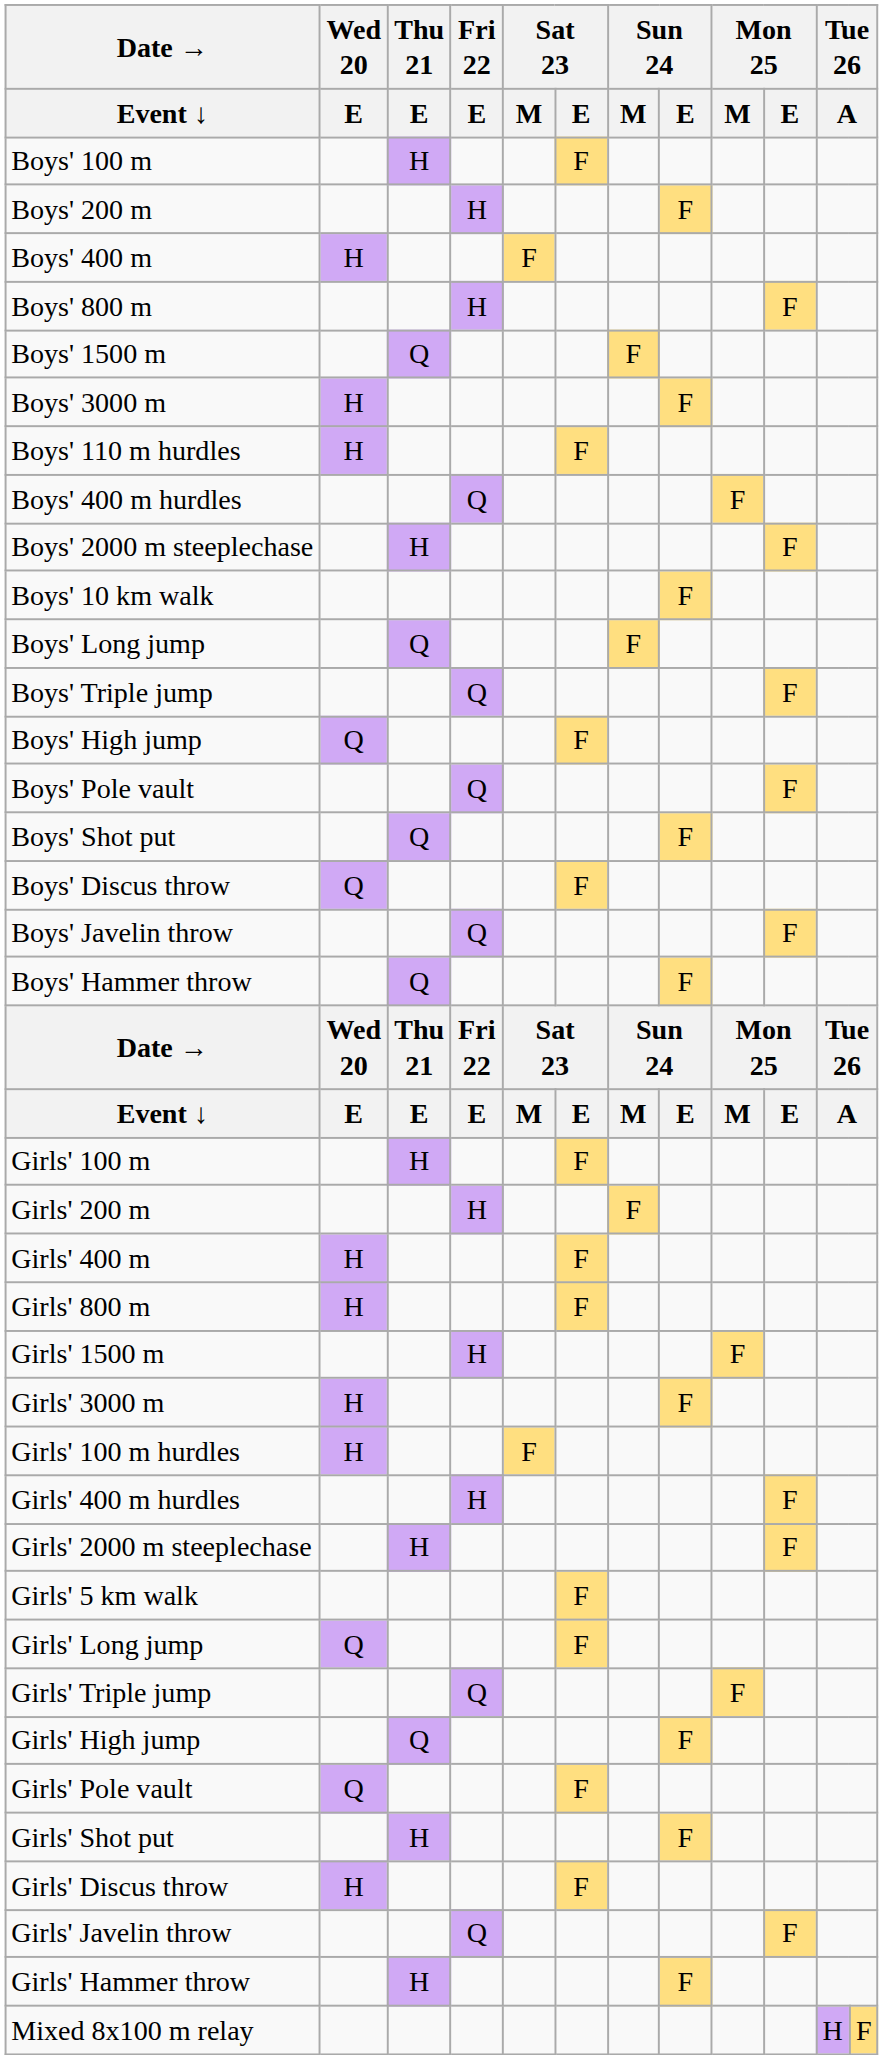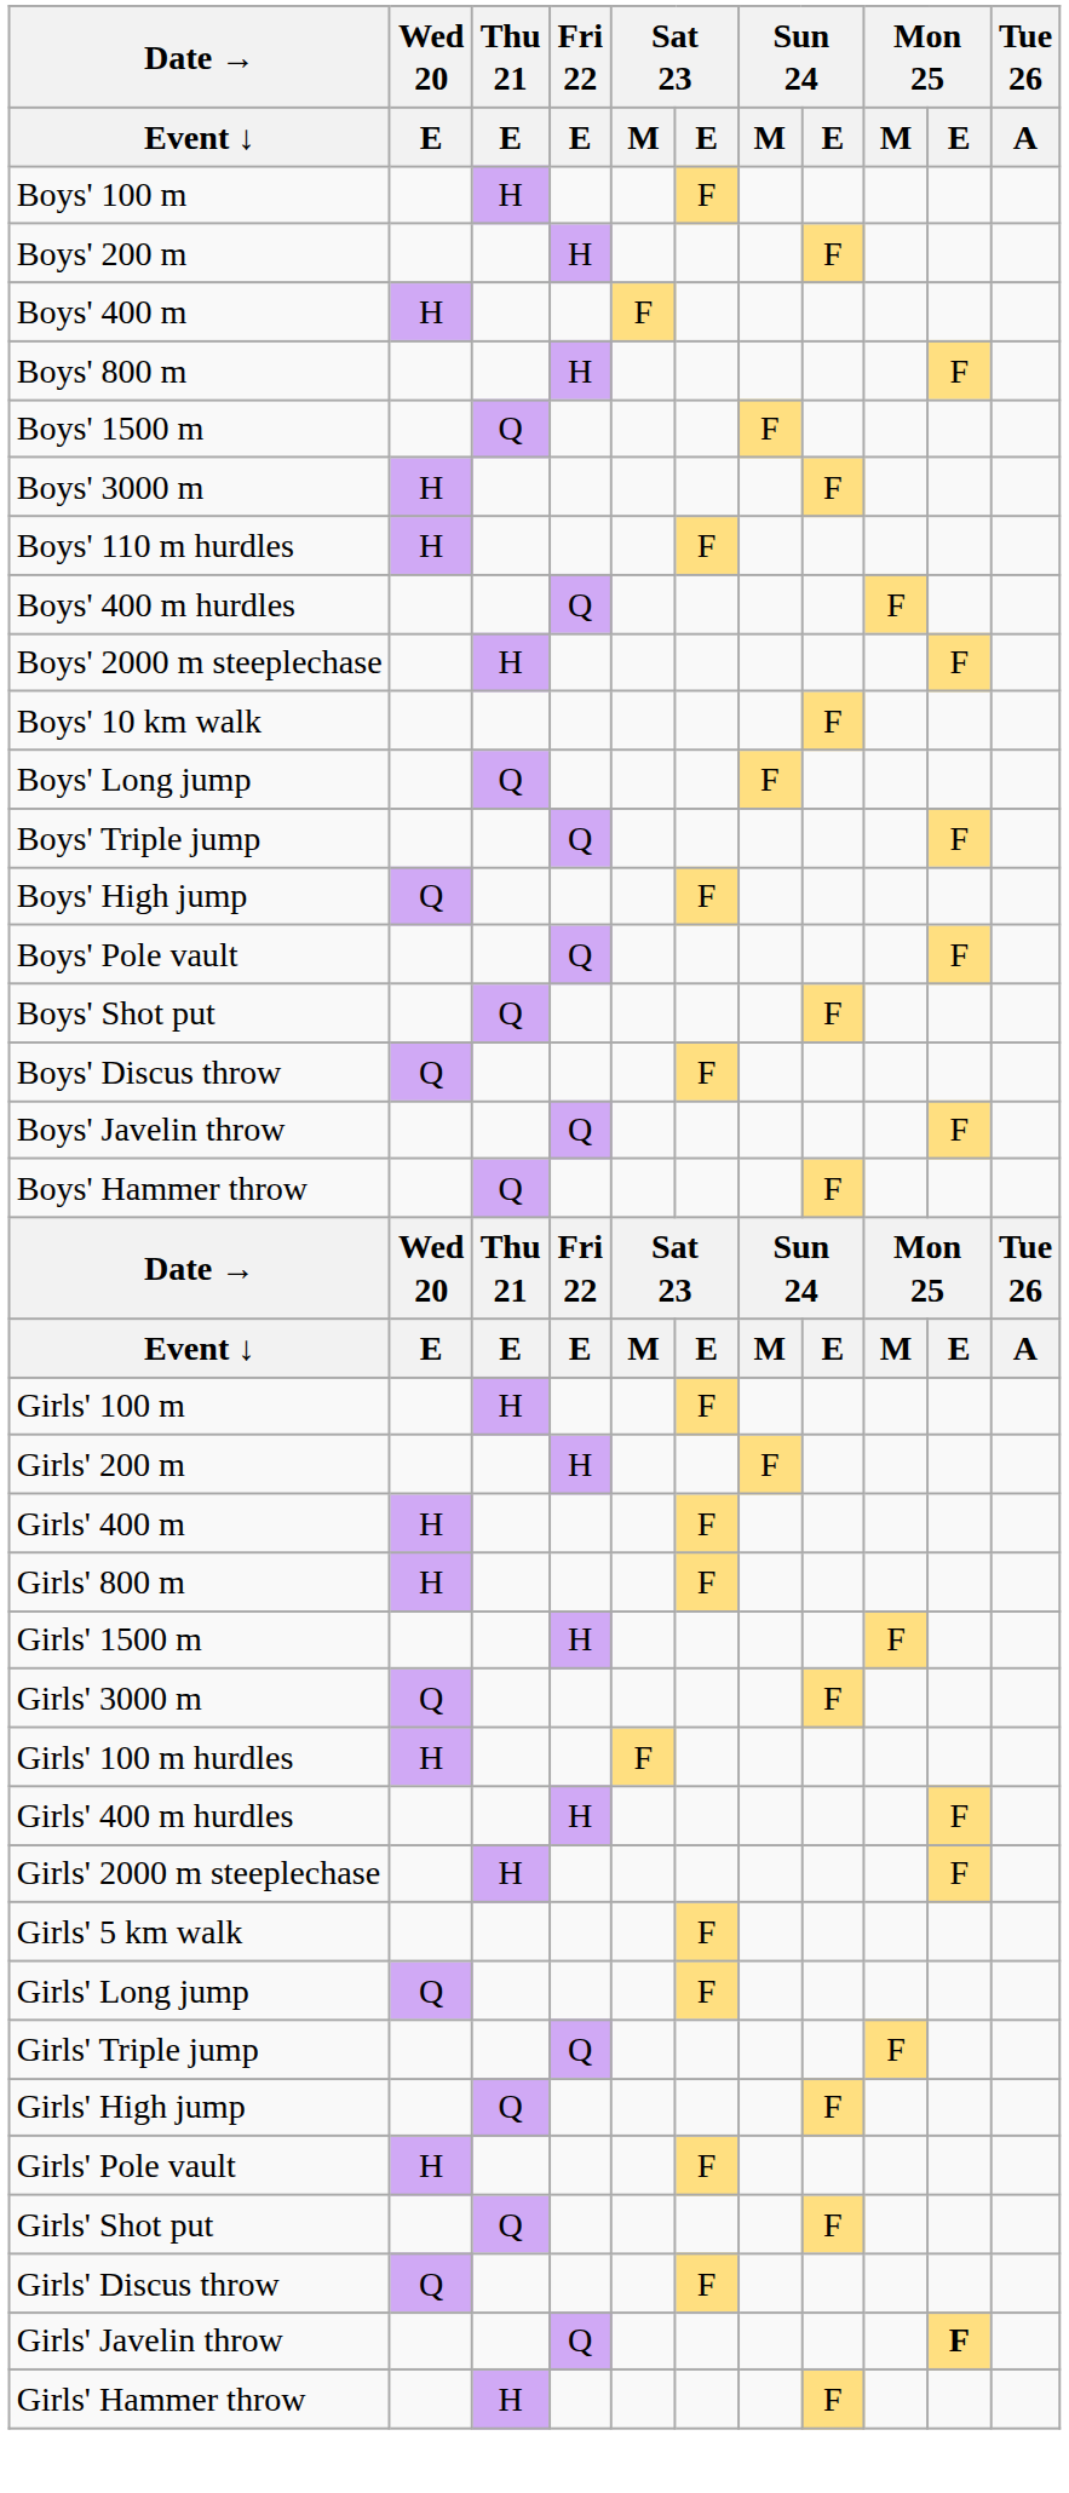 <table class="wikitable" style="margin:0.5em auto; font-size:90%; line-height:1.25em;">
 <tr align="center">
 <th>Date →</th>
 <th width="20px">Wed 20</th>
 <th width="20px">Thu 21</th>
 <th width="20px">Fri 22</th>
 <th width="40px" colspan="2">Sat<br>23</th>
 <th width="40px" colspan="2">Sun<br>24</th>
 <th width="40px" colspan="2">Mon<br>25</th>
 <th width="20px" colspan="2">Tue<br>26</th>
 </tr>
 <tr>
 <th>Event   ↓</th>
 <th width="20px">E</th>
 <th width="20px">E</th>
 <th width="20px">E</th>
 <th width="20px">M</th>
 <th width="20px">E</th>
 <th width="20px">M</th>
 <th width="20px">E</th>
 <th width="20px">M</th>
 <th width="20px">E</th>
 <th width="20px" colspan=2>A</th>
 </tr>
 <tr align="center">
 <td align="left">Boys' 100 m</td>
 <td></td>
 <td bgcolor="#D0A9F5">H</td>
 <td></td>
 <td></td>
 <td bgcolor="#FFDF80">F</td>
 <td></td>
 <td></td>
 <td></td>
 <td></td>
 <td colspan=2></td>
 </tr>
 <tr align="center">
 <td align="left">Boys' 200 m</td>
 <td></td>
 <td></td>
 <td bgcolor="#D0A9F5">H</td>
 <td></td>
 <td></td>
 <td></td>
 <td bgcolor="#FFDF80">F</td>
 <td></td>
 <td></td>
 <td colspan=2></td>
 </tr>
 <tr align="center">
 <td align="left">Boys' 400 m</td>
 <td bgcolor="#D0A9F5">H</td>
 <td></td>
 <td></td>
 <td bgcolor="#FFDF80">F</td>
 <td></td>
 <td></td>
 <td></td>
 <td></td>
 <td></td>
 <td colspan=2></td>
 </tr>
 <tr align="center">
 <td align="left">Boys' 800 m</td>
 <td></td>
 <td></td>
 <td bgcolor="#D0A9F5">H</td>
 <td></td>
 <td></td>
 <td></td>
 <td></td>
 <td></td>
 <td bgcolor="#FFDF80">F</td>
 <td colspan=2></td>
 </tr>
 <tr align="center">
 <td align="left">Boys' 1500 m</td>
 <td></td>
 <td bgcolor="#D0A9F5">Q</td>
 <td></td>
 <td></td>
 <td></td>
 <td bgcolor="#FFDF80">F</td>
 <td></td>
 <td></td>
 <td></td>
 <td colspan=2></td>
 </tr>
 <tr align="center">
 <td align="left">Boys' 3000 m</td>
 <td bgcolor="#D0A9F5">H</td>
 <td></td>
 <td></td>
 <td></td>
 <td></td>
 <td></td>
 <td bgcolor="#FFDF80">F</td>
 <td></td>
 <td></td>
 <td colspan=2></td>
 </tr>
 <tr align="center">
 <td align="left">Boys' 110 m hurdles</td>
 <td bgcolor="#D0A9F5">H</td>
 <td></td>
 <td></td>
 <td></td>
 <td bgcolor="#FFDF80">F</td>
 <td></td>
 <td></td>
 <td></td>
 <td></td>
 <td colspan=2></td>
 </tr>
 <tr align="center">
 <td align="left">Boys' 400 m hurdles</td>
 <td></td>
 <td></td>
 <td bgcolor="#D0A9F5">Q</td>
 <td></td>
 <td></td>
 <td></td>
 <td></td>
 <td bgcolor="#FFDF80">F</td>
 <td></td>
 <td colspan=2></td>
 </tr>
 <tr align="center">
 <td align="left">Boys' 2000 m steeplechase</td>
 <td></td>
 <td bgcolor="#D0A9F5">H</td>
 <td></td>
 <td></td>
 <td></td>
 <td></td>
 <td></td>
 <td></td>
 <td bgcolor="#FFDF80">F</td>
 <td colspan=2></td>
 </tr>
 <tr align="center">
 <td align="left">Boys' 10 km walk</td>
 <td></td>
 <td></td>
 <td></td>
 <td></td>
 <td></td>
 <td></td>
 <td bgcolor="#FFDF80">F</td>
 <td></td>
 <td></td>
 <td colspan=2></td>
 </tr>
 <tr align="center">
 <td align="left">Boys' Long jump</td>
 <td></td>
 <td bgcolor="#D0A9F5">Q</td>
 <td></td>
 <td></td>
 <td></td>
 <td bgcolor="#FFDF80">F</td>
 <td></td>
 <td></td>
 <td></td>
 <td colspan=2></td>
 </tr>
 <tr align="center">
 <td align="left">Boys' Triple jump</td>
 <td></td>
 <td></td>
 <td bgcolor="#D0A9F5">Q</td>
 <td></td>
 <td></td>
 <td></td>
 <td></td>
 <td></td>
 <td bgcolor="#FFDF80">F</td>
 <td colspan=2></td>
 </tr>
 <tr align="center">
 <td align="left">Boys' High jump</td>
 <td bgcolor="#D0A9F5">Q</td>
 <td></td>
 <td></td>
 <td></td>
 <td bgcolor="#FFDF80">F</td>
 <td></td>
 <td></td>
 <td></td>
 <td></td>
 <td colspan=2></td>
 </tr>
 <tr align="center">
 <td align="left">Boys' Pole vault</td>
 <td></td>
 <td></td>
 <td bgcolor="#D0A9F5">Q</td>
 <td></td>
 <td></td>
 <td></td>
 <td></td>
 <td></td>
 <td bgcolor="#FFDF80">F</td>
 <td colspan=2></td>
 </tr>
 <tr align="center">
 <td align="left">Boys' Shot put</td>
 <td></td>
 <td bgcolor="#D0A9F5">Q</td>
 <td></td>
 <td></td>
 <td></td>
 <td></td>
 <td bgcolor="#FFDF80">F</td>
 <td></td>
 <td></td>
 <td colspan=2></td>
 </tr>
 <tr align="center">
 <td align="left">Boys' Discus throw</td>
 <td bgcolor="#D0A9F5">Q</td>
 <td></td>
 <td></td>
 <td></td>
 <td bgcolor="#FFDF80">F</td>
 <td></td>
 <td></td>
 <td></td>
 <td></td>
 <td colspan=2></td>
 </tr>
 <tr align="center">
 <td align="left">Boys' Javelin throw</td>
 <td></td>
 <td></td>
 <td bgcolor="#D0A9F5">Q</td>
 <td></td>
 <td></td>
 <td></td>
 <td></td>
 <td></td>
 <td bgcolor="#FFDF80">F</td>
 <td colspan=2></td>
 </tr>
 <tr align="center">
 <td align="left">Boys' Hammer throw</td>
 <td></td>
 <td bgcolor="#D0A9F5">Q</td>
 <td></td>
 <td></td>
 <td></td>
 <td></td>
 <td bgcolor="#FFDF80">F</td>
 <td></td>
 <td></td>
 <td colspan=2></td>
 </tr>
 <tr align="center">
 <th>Date →</th>
 <th width="20px">Wed 20</th>
 <th width="20px">Thu 21</th>
 <th width="20px">Fri 22</th>
 <th width="40px" colspan="2">Sat<br>23</th>
 <th width="40px" colspan="2">Sun<br>24</th>
 <th width="40px" colspan="2">Mon<br>25</th>
 <th width="20px" colspan="2">Tue<br>26</th>
 </tr>
 <tr>
 <th>Event   ↓</th>
 <th width="20px">E</th>
 <th width="20px">E</th>
 <th width="20px">E</th>
 <th width="20px">M</th>
 <th width="20px">E</th>
 <th width="20px">M</th>
 <th width="20px">E</th>
 <th width="20px">M</th>
 <th width="20px">E</th>
 <th width="20px" colspan=2>A</th>
 </tr>
 <tr align="center">
 <td align="left">Girls' 100 m</td>
 <td></td>
 <td bgcolor="#D0A9F5">H</td>
 <td></td>
 <td></td>
 <td bgcolor="#FFDF80">F</td>
 <td></td>
 <td></td>
 <td></td>
 <td></td>
 <td colspan=2></td>
 </tr>
 <tr align="center">
 <td align="left">Girls' 200 m</td>
 <td></td>
 <td></td>
 <td bgcolor="#D0A9F5">H</td>
 <td></td>
 <td></td>
 <td bgcolor="#FFDF80">F</td>
 <td></td>
 <td></td>
 <td></td>
 <td colspan=2></td>
 </tr>
 <tr align="center">
 <td align="left">Girls' 400 m</td>
 <td bgcolor="#D0A9F5">H</td>
 <td></td>
 <td></td>
 <td></td>
 <td bgcolor="#FFDF80">F</td>
 <td></td>
 <td></td>
 <td></td>
 <td></td>
 <td colspan=2></td>
 </tr>
 <tr align="center">
 <td align="left">Girls' 800 m</td>
 <td bgcolor="#D0A9F5">H</td>
 <td></td>
 <td></td>
 <td></td>
 <td bgcolor="#FFDF80">F</td>
 <td></td>
 <td></td>
 <td></td>
 <td></td>
 <td colspan=2></td>
 </tr>
 <tr align="center">
 <td align="left">Girls' 1500 m</td>
 <td></td>
 <td></td>
 <td bgcolor="#D0A9F5">H</td>
 <td></td>
 <td></td>
 <td></td>
 <td></td>
 <td bgcolor="#FFDF80">F</td>
 <td></td>
 <td colspan=2></td>
 </tr>
 <tr align="center">
 <td align="left">Girls' 3000 m</td>
-<td bgcolor="#D0A9F5">H</td>
+<td bgcolor="#D0A9F5">Q</td>
 <td></td>
 <td></td>
 <td></td>
 <td></td>
 <td></td>
 <td bgcolor="#FFDF80">F</td>
 <td></td>
 <td></td>
 <td colspan=2></td>
 </tr>
 <tr align="center">
 <td align="left">Girls' 100 m hurdles</td>
 <td bgcolor="#D0A9F5">H</td>
 <td></td>
 <td></td>
 <td bgcolor="#FFDF80">F</td>
 <td></td>
 <td></td>
 <td></td>
 <td></td>
 <td></td>
 <td colspan=2></td>
 </tr>
 <tr align="center">
 <td align="left">Girls' 400 m hurdles</td>
 <td></td>
 <td></td>
 <td bgcolor="#D0A9F5">H</td>
 <td></td>
 <td></td>
 <td></td>
 <td></td>
 <td></td>
 <td bgcolor="#FFDF80">F</td>
 <td colspan=2></td>
 </tr>
 <tr align="center">
 <td align="left">Girls' 2000 m steeplechase</td>
 <td></td>
 <td bgcolor="#D0A9F5">H</td>
 <td></td>
 <td></td>
 <td></td>
 <td></td>
 <td></td>
 <td></td>
 <td bgcolor="#FFDF80">F</td>
 <td colspan=2></td>
 </tr>
 <tr align="center">
 <td align="left">Girls' 5 km walk</td>
 <td></td>
 <td></td>
 <td></td>
 <td></td>
 <td bgcolor="#FFDF80">F</td>
 <td></td>
 <td></td>
 <td></td>
 <td></td>
 <td colspan=2></td>
 </tr>
 <tr align="center">
 <td align="left">Girls' Long jump</td>
 <td bgcolor="#D0A9F5">Q</td>
 <td></td>
 <td></td>
 <td></td>
 <td bgcolor="#FFDF80">F</td>
 <td></td>
 <td></td>
 <td></td>
 <td></td>
 <td colspan=2></td>
 </tr>
 <tr align="center">
 <td align="left">Girls' Triple jump</td>
 <td></td>
 <td></td>
 <td bgcolor="#D0A9F5">Q</td>
 <td></td>
 <td></td>
 <td></td>
 <td></td>
 <td bgcolor="#FFDF80">F</td>
 <td></td>
 <td colspan=2></td>
 </tr>
 <tr align="center">
 <td align="left">Girls' High jump</td>
 <td></td>
 <td bgcolor="#D0A9F5">Q</td>
 <td></td>
 <td></td>
 <td></td>
 <td></td>
 <td bgcolor="#FFDF80">F</td>
 <td></td>
 <td></td>
 <td colspan=2></td>
 </tr>
 <tr align="center">
 <td align="left">Girls' Pole vault</td>
-<td bgcolor="#D0A9F5">Q</td>
+<td bgcolor="#D0A9F5">H</td>
 <td></td>
 <td></td>
 <td></td>
 <td bgcolor="#FFDF80">F</td>
 <td></td>
 <td></td>
 <td></td>
 <td></td>
 <td colspan=2></td>
 </tr>
 <tr align="center">
 <td align="left">Girls' Shot put</td>
 <td></td>
-<td bgcolor="#D0A9F5">H</td>
+<td bgcolor="#D0A9F5">Q</td>
 <td></td>
 <td></td>
 <td></td>
 <td></td>
 <td bgcolor="#FFDF80">F</td>
 <td></td>
 <td></td>
 <td colspan=2></td>
 </tr>
 <tr align="center">
 <td align="left">Girls' Discus throw</td>
-<td bgcolor="#D0A9F5">H</td>
+<td bgcolor="#D0A9F5">Q</td>
 <td></td>
 <td></td>
 <td></td>
 <td bgcolor="#FFDF80">F</td>
 <td></td>
 <td></td>
 <td></td>
 <td></td>
 <td colspan=2></td>
 </tr>
 <tr align="center">
 <td align="left">Girls' Javelin throw</td>
 <td></td>
 <td></td>
 <td bgcolor="#D0A9F5">Q</td>
 <td></td>
 <td></td>
 <td></td>
 <td></td>
 <td></td>
-<td bgcolor="#FFDF80">F</td>
+<td bgcolor="#FFDF80"><strong>F</strong></td>
 <td colspan=2></td>
 </tr>
 <tr align="center">
 <td align="left">Girls' Hammer throw</td>
 <td></td>
 <td bgcolor="#D0A9F5">H</td>
 <td></td>
 <td></td>
 <td></td>
 <td></td>
 <td bgcolor="#FFDF80">F</td>
 <td></td>
 <td></td>
 <td colspan=2></td>
 </tr>
-<tr align="center">
-<td align="left">Mixed 8x100 m relay</td>
-<td></td>
-<td></td>
-<td></td>
-<td></td>
-<td></td>
-<td></td>
-<td></td>
-<td></td>
-<td></td>
-<td bgcolor="#D0A9F5">H</td>
-<td bgcolor="#FFDF80">F</td>
-</tr>
 </table>
